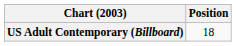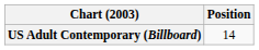 <table class="wikitable plainrowheaders" style="text-align:center">
 <tr>
 <th>Chart (2003)</th>
 <th>Position</th>
 </tr>
 <tr>
 <th scope="row">US Adult Contemporary (<em>Billboard</em>)</th>
-<td>18</td>
+<td>14</td>
 </tr>
 </table>
